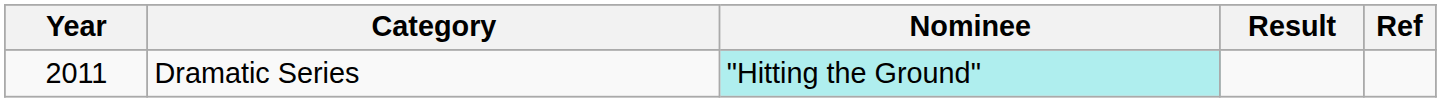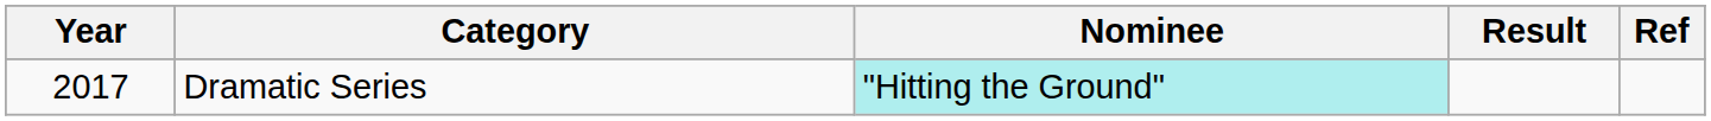 <table class="wikitable" width="90%">
 <tr>
 <th width="10%">Year</th>
 <th width="40%">Category</th>
 <th width="35%">Nominee</th>
 <th width="10%">Result</th>
 <th width="5%">Ref</th>
 </tr>
 <tr>
-<td align="center">2011</td>
+<td align="center">2017</td>
 <td>Dramatic Series</td>
 <td style="background: paleturquoise;">"Hitting the Ground"</td>
 <td></td>
 <td align="center"></td>
 </tr>
 </table>
